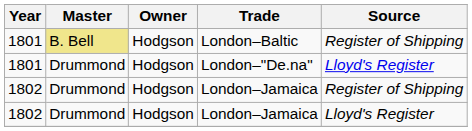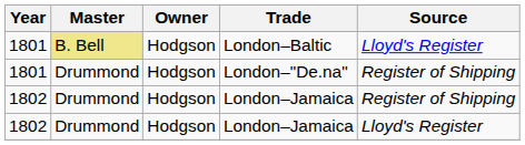 <table class="sortable wikitable">
 <tr>
 <th>Year</th>
 <th>Master</th>
 <th>Owner</th>
 <th>Trade</th>
 <th>Source</th>
 </tr>
 <tr>
 <td>1801</td>
 <td style="background: khaki;">B. Bell</td>
 <td>Hodgson</td>
 <td>London–Baltic</td>
-<td><em>Register of Shipping</em></td>
+<td><em><a href='#'>Lloyd's Register</a></em></td>
 </tr>
 <tr>
 <td>1801</td>
 <td>Drummond</td>
 <td>Hodgson</td>
 <td>London–"De.na"</td>
-<td><em><a href='#'>Lloyd's Register</a></em></td>
+<td><em>Register of Shipping</em></td>
 </tr>
 <tr>
 <td>1802</td>
 <td>Drummond</td>
 <td>Hodgson</td>
 <td>London–Jamaica</td>
 <td><em>Register of Shipping</em></td>
 </tr>
 <tr>
 <td>1802</td>
 <td>Drummond</td>
 <td>Hodgson</td>
 <td>London–Jamaica</td>
 <td><em>Lloyd's Register</em></td>
 </tr>
 <tr>
 </tr>
 </table>
